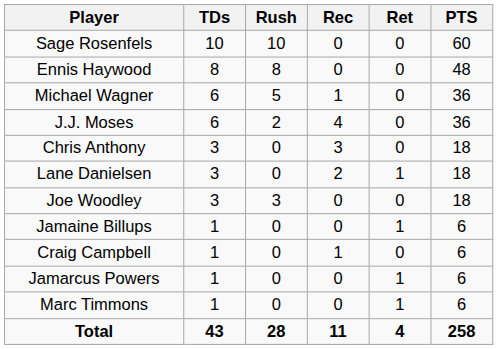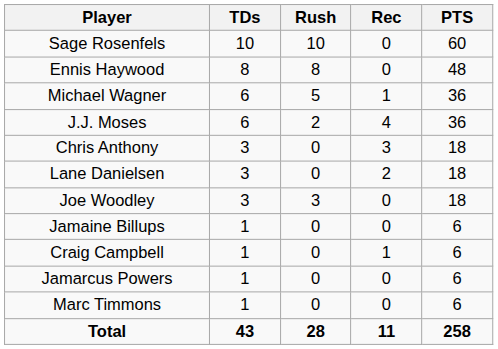 <table class="wikitable sortable">
 <tr>
 <th bgcolor="#DDDDFF" width="29%">Player</th>
 <th bgcolor="#DDDDFF" width="10%">TDs</th>
 <th bgcolor="#DDDDFF" width="10%">Rush</th>
 <th bgcolor="#DDDDFF" width="10%">Rec</th>
-<th bgcolor="#DDDDFF" width="10%">Ret</th>
 <th bgcolor="#DDDDFF" width="10%">PTS</th>
 </tr>
 <tr align="center">
 <td>Sage Rosenfels</td>
 <td>10</td>
 <td>10</td>
-<td>0</td>
 <td>0</td>
 <td>60</td>
 </tr>
 <tr align="center">
 <td>Ennis Haywood</td>
 <td>8</td>
 <td>8</td>
 <td>0</td>
-<td>0</td>
 <td>48</td>
 </tr>
 <tr align="center">
 <td>Michael Wagner</td>
 <td>6</td>
 <td>5</td>
 <td>1</td>
-<td>0</td>
 <td>36</td>
 </tr>
 <tr align="center">
 <td>J.J. Moses</td>
 <td>6</td>
 <td>2</td>
 <td>4</td>
-<td>0</td>
 <td>36</td>
 </tr>
 <tr align="center">
 <td>Chris Anthony</td>
 <td>3</td>
 <td>0</td>
 <td>3</td>
-<td>0</td>
 <td>18</td>
 </tr>
 <tr align="center">
 <td>Lane Danielsen</td>
 <td>3</td>
 <td>0</td>
 <td>2</td>
-<td>1</td>
 <td>18</td>
 </tr>
 <tr align="center">
 <td>Joe Woodley</td>
 <td>3</td>
 <td>3</td>
-<td>0</td>
 <td>0</td>
 <td>18</td>
 </tr>
 <tr align="center">
 <td>Jamaine Billups</td>
 <td>1</td>
 <td>0</td>
 <td>0</td>
-<td>1</td>
 <td>6</td>
 </tr>
 <tr align="center">
 <td>Craig Campbell</td>
 <td>1</td>
 <td>0</td>
 <td>1</td>
-<td>0</td>
 <td>6</td>
 </tr>
 <tr align="center">
 <td>Jamarcus Powers</td>
 <td>1</td>
 <td>0</td>
 <td>0</td>
-<td>1</td>
 <td>6</td>
 </tr>
 <tr align="center">
 <td>Marc Timmons</td>
 <td>1</td>
 <td>0</td>
 <td>0</td>
-<td>1</td>
 <td>6</td>
 </tr>
 <tr align="center">
 <td><strong>Total</strong></td>
 <td><strong>43</strong></td>
 <td><strong>28</strong></td>
 <td><strong>11</strong></td>
-<td><strong>4</strong></td>
 <td><strong>258</strong></td>
 </tr>
 </table>
